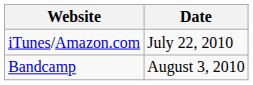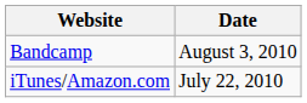 <table class="wikitable">
 <tr>
 <th>Website</th>
 <th>Date</th>
 </tr>
 <tr>
+<td><a href='#'>Bandcamp</a></td>
+<td>August 3, 2010</td>
+</tr>
+<tr>
 <td><a href='#'>iTunes</a>/<a href='#'>Amazon.com</a></td>
 <td>July 22, 2010</td>
 </tr>
-<tr>
-<td><a href='#'>Bandcamp</a></td>
-<td>August 3, 2010</td>
-</tr>
 </table>
